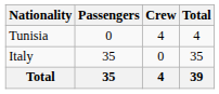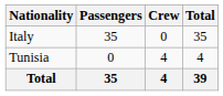 <table class="wikitable" style="float: right; margin-right: 0; margin-left: 1em; margin-top:0;">
 <tr>
 <th>Nationality</th>
 <th>Passengers</th>
 <th>Crew</th>
 <th>Total</th>
 </tr>
 <tr>
+<td>Italy</td>
+<td style="text-align:center;">35</td>
+<td style="text-align:center;">0</td>
+<td style="text-align:center;">35</td>
+</tr>
+<tr>
 <td>Tunisia</td>
 <td style="text-align:center;">0</td>
 <td style="text-align:center;">4</td>
 <td style="text-align:center;">4</td>
-</tr>
-<tr>
-<td>Italy</td>
-<td style="text-align:center;">35</td>
-<td style="text-align:center;">0</td>
-<td style="text-align:center;">35</td>
 </tr>
 <tr class="sortbottom">
 <th>Total</th>
 <th style="text-align:center;">35</th>
 <th style="text-align:center;">4</th>
 <th style="text-align:center;">39</th>
 </tr>
 </table>
